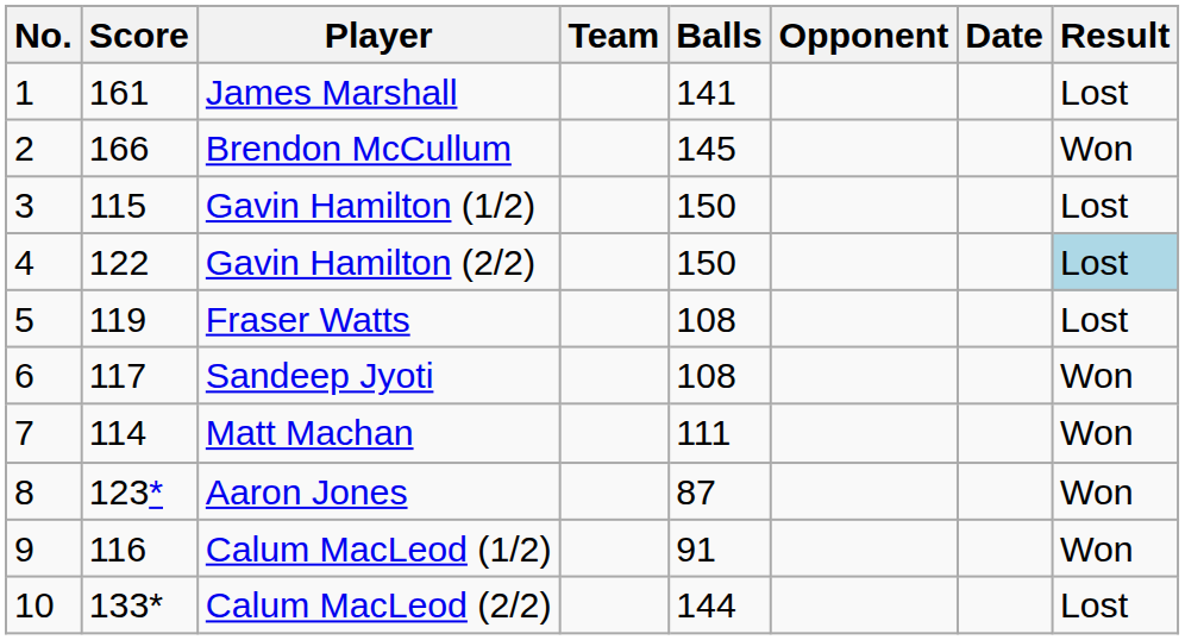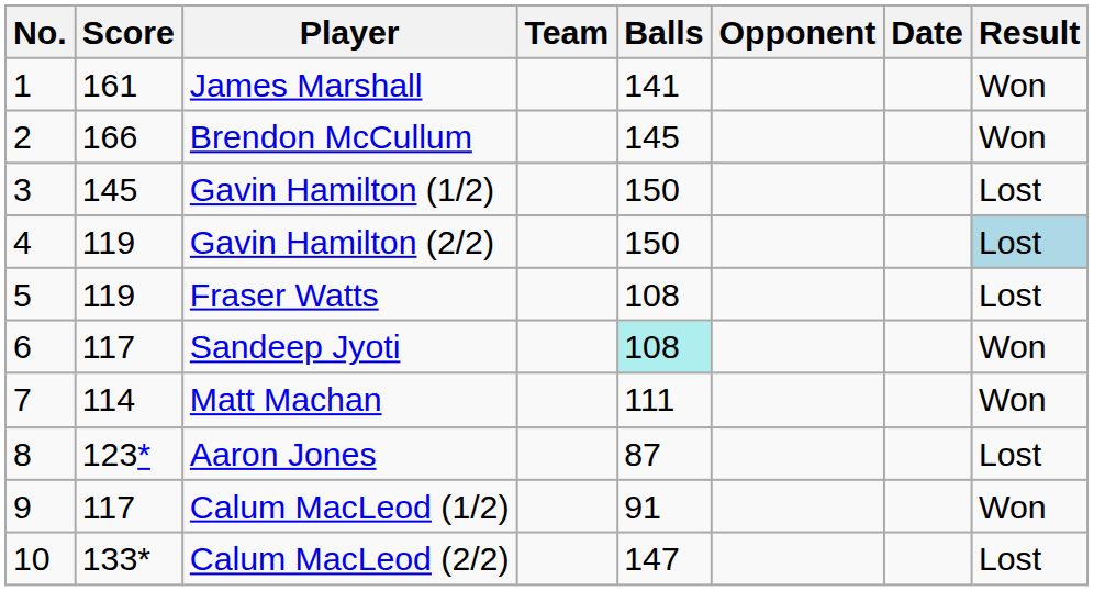 <table class="wikitable sortable" style="font-size:95%">
 <tr>
 <th>No.</th>
 <th>Score</th>
 <th>Player</th>
 <th>Team</th>
 <th>Balls</th>
 <th>Opponent</th>
 <th>Date</th>
 <th>Result</th>
 </tr>
 <tr>
 <td>1</td>
 <td>161</td>
 <td><a href='#'>James Marshall</a></td>
 <td></td>
 <td> 141</td>
 <td></td>
 <td></td>
-<td>Lost</td>
+<td>Won</td>
 </tr>
 <tr>
 <td>2</td>
 <td>166</td>
 <td><a href='#'>Brendon McCullum</a></td>
 <td></td>
 <td> 145</td>
 <td></td>
 <td></td>
 <td>Won</td>
 </tr>
 <tr>
 <td>3</td>
-<td>115</td>
+<td>145</td>
 <td><a href='#'>Gavin Hamilton</a> (1/2)</td>
 <td></td>
 <td> 150</td>
 <td></td>
 <td></td>
 <td>Lost</td>
 </tr>
 <tr>
 <td>4</td>
-<td>122</td>
+<td>119</td>
 <td><a href='#'>Gavin Hamilton</a> (2/2)</td>
 <td></td>
 <td> 150</td>
 <td></td>
 <td></td>
 <td style="background: lightblue;">Lost</td>
 </tr>
 <tr>
 <td>5</td>
 <td>119</td>
 <td><a href='#'>Fraser Watts</a></td>
 <td></td>
 <td> 108</td>
 <td></td>
 <td></td>
 <td>Lost</td>
 </tr>
 <tr>
 <td>6</td>
 <td>117</td>
 <td><a href='#'>Sandeep Jyoti</a></td>
 <td></td>
-<td> 108</td>
+<td style="background: paleturquoise;"> 108</td>
 <td></td>
 <td></td>
 <td>Won</td>
 </tr>
 <tr>
 <td>7</td>
 <td>114</td>
 <td><a href='#'>Matt Machan</a></td>
 <td></td>
 <td> 111</td>
 <td></td>
 <td></td>
 <td>Won</td>
 </tr>
 <tr>
 <td>8</td>
 <td>123<a href='#'>*</a></td>
 <td><a href='#'>Aaron Jones</a></td>
 <td></td>
 <td> 87</td>
 <td></td>
 <td></td>
-<td>Won</td>
+<td>Lost</td>
 </tr>
 <tr>
 <td>9</td>
-<td>116</td>
+<td>117</td>
 <td><a href='#'>Calum MacLeod</a> (1/2)</td>
 <td></td>
 <td> 91</td>
 <td></td>
 <td></td>
 <td>Won</td>
 </tr>
 <tr>
 <td>10</td>
 <td>133*</td>
 <td><a href='#'>Calum MacLeod</a> (2/2)</td>
 <td></td>
-<td> 144</td>
+<td> 147</td>
 <td></td>
 <td></td>
 <td>Lost</td>
 </tr>
 </table>
